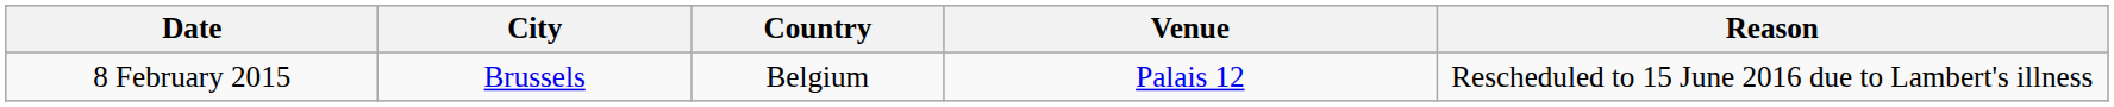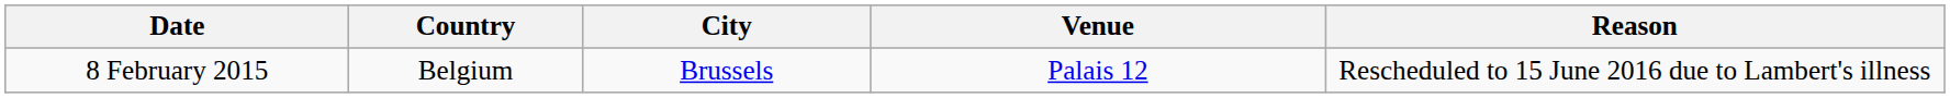 <table class="wikitable" style="text-align:center;">
 <tr>
 <th scope="col" style="width:12em;">Date</th>
+<th scope="col" style="width:8em;">Country</th>
 <th scope="col" style="width:10em;">City</th>
-<th scope="col" style="width:8em;">Country</th>
 <th scope="col" style="width:16em;">Venue</th>
 <th scope="col" style="width:22em;">Reason</th>
 </tr>
 <tr>
 <td>8 February 2015</td>
+<td>Belgium</td>
 <td><a href='#'>Brussels</a></td>
-<td>Belgium</td>
 <td><a href='#'>Palais 12</a></td>
 <td>Rescheduled to 15 June 2016 due to Lambert's illness</td>
 </tr>
 </table>
